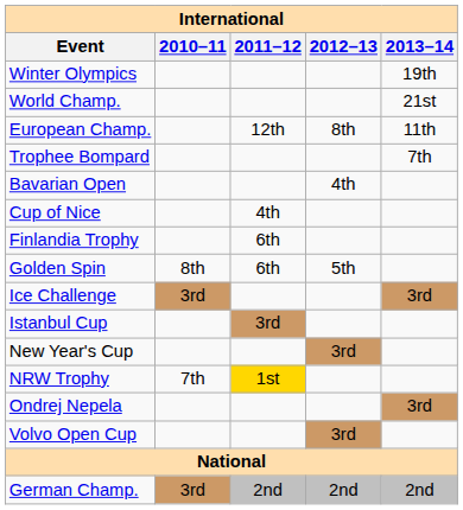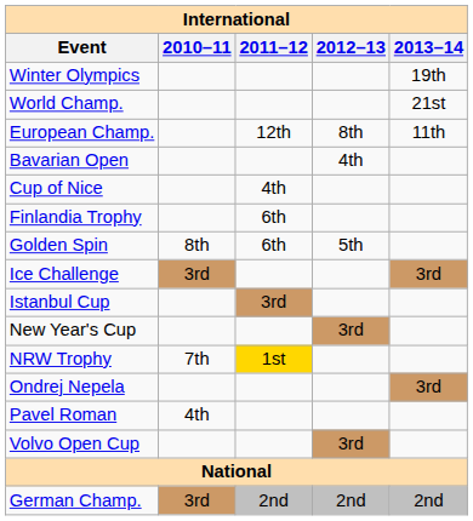 <table class="wikitable" style="text-align:center">
 <tr>
 <th style="background-color: #ffdead; " colspan=5 align=center>International</th>
 </tr>
 <tr>
 <th>Event</th>
 <th><a href='#'>2010–11</a></th>
 <th><a href='#'>2011–12</a></th>
 <th><a href='#'>2012–13</a></th>
 <th><a href='#'>2013–14</a></th>
 </tr>
 <tr>
 <td align=left><a href='#'>Winter Olympics</a></td>
 <td></td>
 <td></td>
 <td></td>
 <td>19th</td>
 </tr>
 <tr>
 <td align=left><a href='#'>World Champ.</a></td>
 <td></td>
 <td></td>
 <td></td>
 <td>21st</td>
 </tr>
 <tr>
 <td align=left><a href='#'>European Champ.</a></td>
 <td></td>
 <td>12th</td>
 <td>8th</td>
 <td>11th</td>
-</tr>
-<tr>
-<td align=left> <a href='#'>Trophee Bompard</a></td>
-<td></td>
-<td></td>
-<td></td>
-<td>7th</td>
 </tr>
 <tr>
 <td align=left><a href='#'>Bavarian Open</a></td>
 <td></td>
 <td></td>
 <td>4th</td>
 <td></td>
 </tr>
 <tr>
 <td align=left><a href='#'>Cup of Nice</a></td>
 <td></td>
 <td>4th</td>
 <td></td>
 <td></td>
 </tr>
 <tr>
 <td align=left><a href='#'>Finlandia Trophy</a></td>
 <td></td>
 <td>6th</td>
 <td></td>
 <td></td>
 </tr>
 <tr>
 <td align=left><a href='#'>Golden Spin</a></td>
 <td>8th</td>
 <td>6th</td>
 <td>5th</td>
 <td></td>
 </tr>
 <tr>
 <td align=left><a href='#'>Ice Challenge</a></td>
 <td bgcolor=cc9966>3rd</td>
 <td></td>
 <td></td>
 <td bgcolor=cc9966>3rd</td>
 </tr>
 <tr>
 <td align=left><a href='#'>Istanbul Cup</a></td>
 <td></td>
 <td bgcolor=cc9966>3rd</td>
 <td></td>
 <td></td>
 </tr>
 <tr>
 <td align=left>New Year's Cup</td>
 <td></td>
 <td></td>
 <td bgcolor=cc9966>3rd</td>
 <td></td>
 </tr>
 <tr>
 <td align=left><a href='#'>NRW Trophy</a></td>
 <td>7th</td>
 <td bgcolor=gold>1st</td>
 <td></td>
 <td></td>
 </tr>
 <tr>
 <td align=left><a href='#'>Ondrej Nepela</a></td>
 <td></td>
 <td></td>
 <td></td>
 <td bgcolor=cc9966>3rd</td>
 </tr>
 <tr>
+<td align=left><a href='#'>Pavel Roman</a></td>
+<td>4th</td>
+<td></td>
+<td></td>
+<td></td>
+</tr>
+<tr>
 <td align=left><a href='#'>Volvo Open Cup</a></td>
 <td></td>
 <td></td>
 <td bgcolor=cc9966>3rd</td>
 <td></td>
 </tr>
 <tr>
 <th style="background-color: #ffdead; " colspan=5 align=center>National</th>
 </tr>
 <tr>
 <td align=left><a href='#'>German Champ.</a></td>
 <td bgcolor=cc9966>3rd</td>
 <td bgcolor=silver>2nd</td>
 <td bgcolor=silver>2nd</td>
 <td bgcolor=silver>2nd</td>
 </tr>
 </table>
